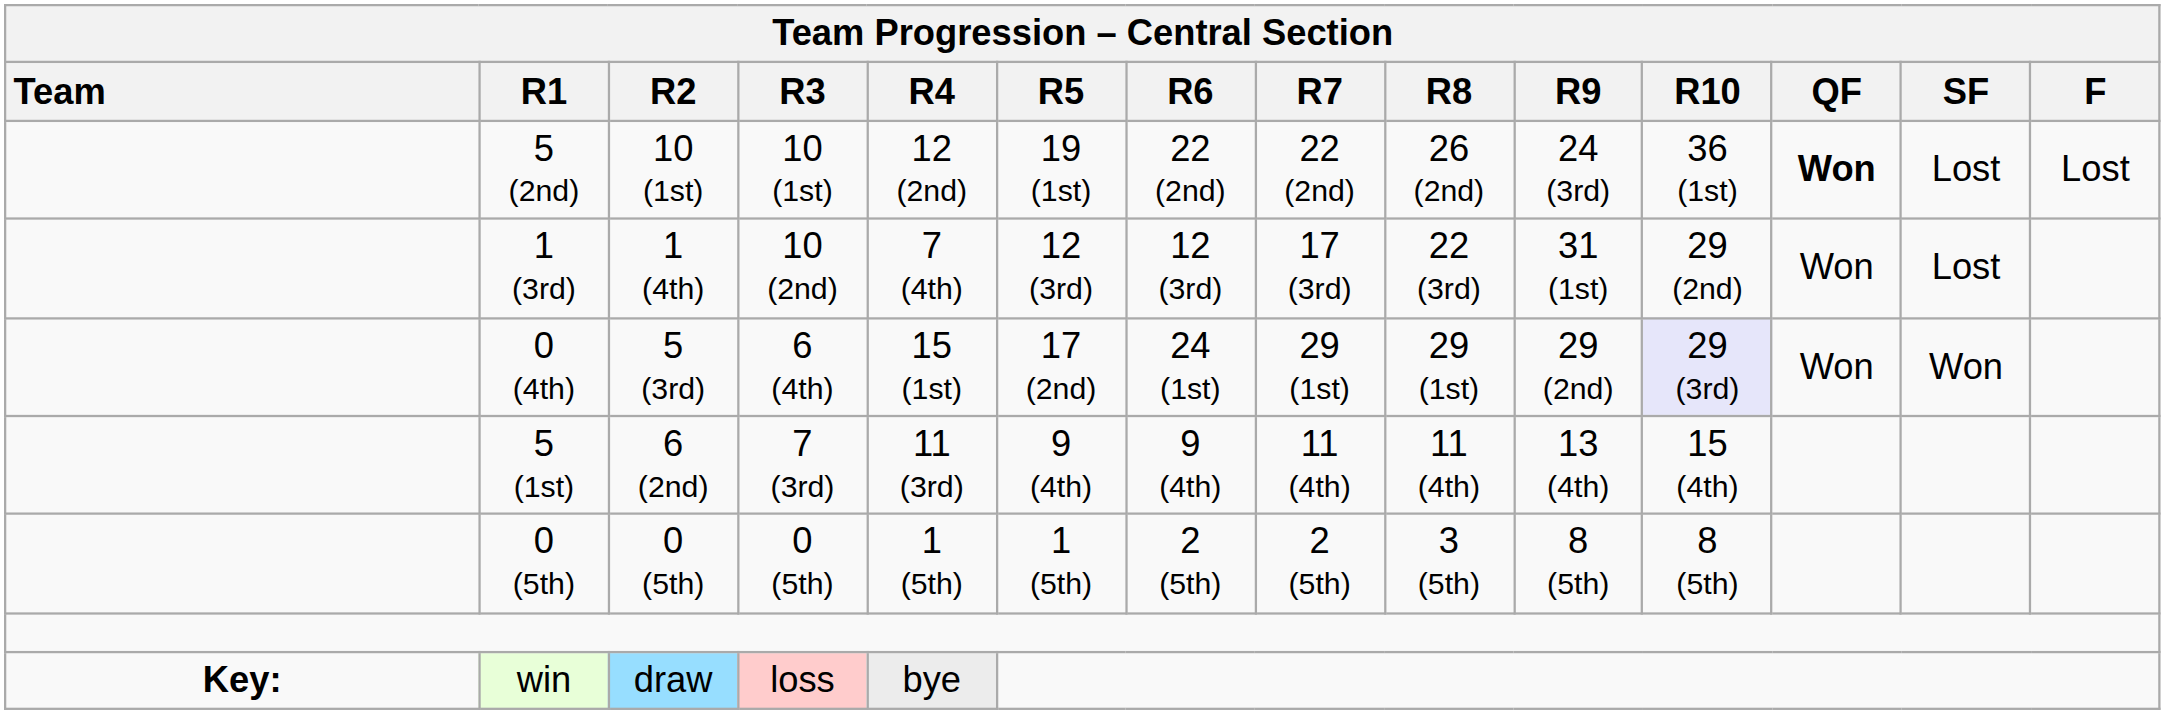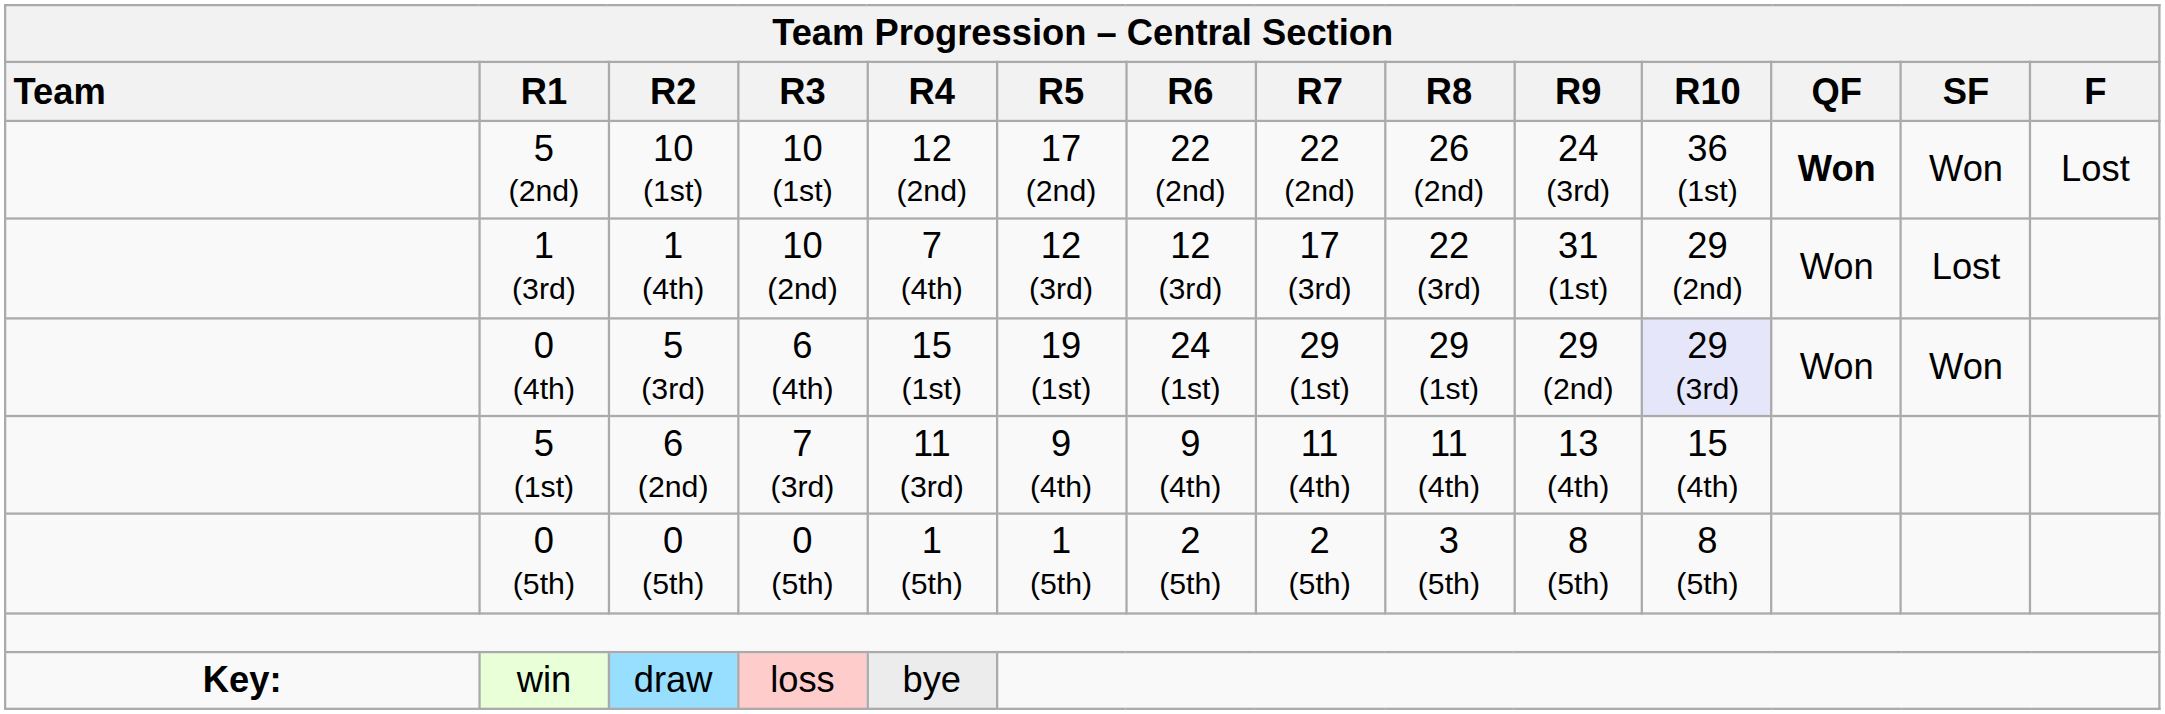 <table class="wikitable collapsible" style="text-align:center; font-size:100%; width:60%;">
 <tr>
 <th colspan="100%" cellpadding="0" cellspacing="0">Team Progression – Central Section</th>
 </tr>
 <tr>
 <th style="text-align:left; width:22%;">Team</th>
 <th style="width:6%;">R1</th>
 <th style="width:6%;">R2</th>
 <th style="width:6%;">R3</th>
 <th style="width:6%;">R4</th>
 <th style="width:6%;">R5</th>
 <th style="width:6%;">R6</th>
 <th style="width:6%;">R7</th>
 <th style="width:6%;">R8</th>
 <th style="width:6%;">R9</th>
 <th style="width:6%;">R10</th>
 <th style="width:6%;">QF</th>
 <th style="width:6%;">SF</th>
 <th style="width:6%;">F</th>
 </tr>
 <tr>
 <td style="text-align:left;"></td>
 <td>5 <br> <small>(2nd)</small></td>
 <td>10 <br> <small>(1st)</small></td>
 <td>10 <br> <small>(1st)</small></td>
 <td>12 <br> <small>(2nd)</small></td>
-<td>19 <br> <small>(1st)</small></td>
+<td>17 <br> <small>(2nd)</small></td>
 <td>22 <br> <small>(2nd)</small></td>
 <td>22 <br> <small>(2nd)</small></td>
 <td>26 <br> <small>(2nd)</small></td>
 <td>24 <br> <small>(3rd)</small></td>
 <td>36 <br> <small>(1st)</small></td>
 <td><strong>Won</strong></td>
-<td>Lost</td>
+<td>Won</td>
 <td>Lost</td>
 </tr>
 <tr>
 <td style="text-align:left;"></td>
 <td>1 <br> <small>(3rd)</small></td>
 <td>1 <br> <small>(4th)</small></td>
 <td>10 <br> <small>(2nd)</small></td>
 <td>7 <br> <small>(4th)</small></td>
 <td>12 <br> <small>(3rd)</small></td>
 <td>12 <br> <small>(3rd)</small></td>
 <td>17 <br> <small>(3rd)</small></td>
 <td>22 <br> <small>(3rd)</small></td>
 <td>31 <br> <small>(1st)</small></td>
 <td>29 <br> <small>(2nd)</small></td>
 <td>Won</td>
 <td>Lost</td>
 <td> </td>
 </tr>
 <tr>
 <td style="text-align:left;"></td>
 <td>0 <br> <small>(4th)</small></td>
 <td>5 <br> <small>(3rd)</small></td>
 <td>6 <br> <small>(4th)</small></td>
 <td>15 <br> <small>(1st)</small></td>
-<td>17 <br> <small>(2nd)</small></td>
+<td>19 <br> <small>(1st)</small></td>
 <td>24 <br> <small>(1st)</small></td>
 <td>29 <br> <small>(1st)</small></td>
 <td>29 <br> <small>(1st)</small></td>
 <td>29 <br> <small>(2nd)</small></td>
 <td style="background: lavender;">29 <br> <small>(3rd)</small></td>
 <td>Won</td>
 <td>Won</td>
 <td> </td>
 </tr>
 <tr>
 <td style="text-align:left;"></td>
 <td>5 <br> <small>(1st)</small></td>
 <td>6 <br> <small>(2nd)</small></td>
 <td>7 <br> <small>(3rd)</small></td>
 <td>11 <br> <small>(3rd)</small></td>
 <td>9 <br> <small>(4th)</small></td>
 <td>9 <br> <small>(4th)</small></td>
 <td>11 <br> <small>(4th)</small></td>
 <td>11 <br> <small>(4th)</small></td>
 <td>13 <br> <small>(4th)</small></td>
 <td>15 <br> <small>(4th)</small></td>
 <td> </td>
 <td> </td>
 <td> </td>
 </tr>
 <tr>
 <td style="text-align:left;"></td>
 <td>0 <br> <small>(5th)</small></td>
 <td>0 <br> <small>(5th)</small></td>
 <td>0 <br> <small>(5th)</small></td>
 <td>1 <br> <small>(5th)</small></td>
 <td>1 <br> <small>(5th)</small></td>
 <td>2 <br> <small>(5th)</small></td>
 <td>2 <br> <small>(5th)</small></td>
 <td>3 <br> <small>(5th)</small></td>
 <td>8 <br> <small>(5th)</small></td>
 <td>8 <br> <small>(5th)</small></td>
 <td> </td>
 <td> </td>
 <td> </td>
 </tr>
 <tr>
 <td colspan="100%" style="text-align:center; height: 10px;"></td>
 </tr>
 <tr>
 <td><strong>Key:</strong></td>
 <td style="background:#E8FFD8;">win</td>
 <td style="background:#97DEFF;">draw</td>
 <td style="background:#FFCCCC;">loss</td>
 <td style="background:#ECECEC;">bye</td>
 <td colspan="100%"></td>
 </tr>
 </table>
